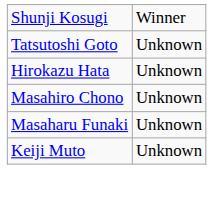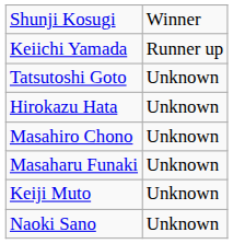 <table class="wikitable" style="margin: 1em auto 1em auto">
 <tr>
 <td><a href='#'>Shunji Kosugi</a></td>
 <td>Winner</td>
+</tr>
+<tr>
+<td><a href='#'>Keiichi Yamada</a></td>
+<td>Runner up</td>
 </tr>
 <tr>
 <td><a href='#'>Tatsutoshi Goto</a></td>
 <td>Unknown</td>
 </tr>
 <tr>
 <td><a href='#'>Hirokazu Hata</a></td>
 <td>Unknown</td>
 </tr>
 <tr>
 <td><a href='#'>Masahiro Chono</a></td>
 <td>Unknown</td>
 </tr>
 <tr>
 <td><a href='#'>Masaharu Funaki</a></td>
 <td>Unknown</td>
 </tr>
 <tr>
 <td><a href='#'>Keiji Muto</a></td>
 <td>Unknown</td>
 </tr>
+<tr>
+<td><a href='#'>Naoki Sano</a></td>
+<td>Unknown</td>
+</tr>
 </table>
